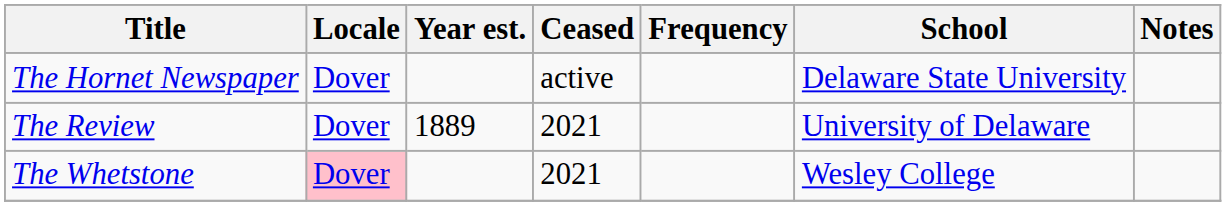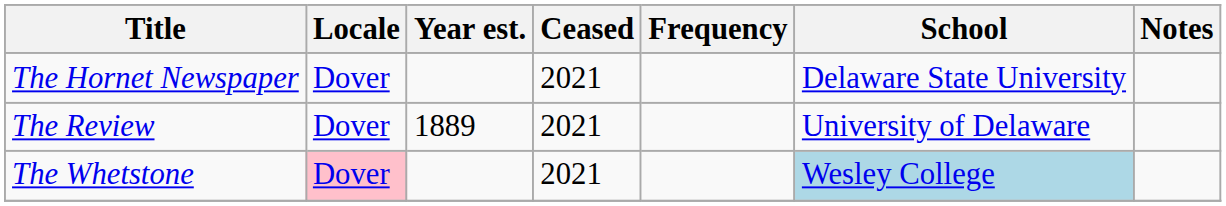 <table class="wikitable sortable">
 <tr>
 <th>Title</th>
 <th>Locale</th>
 <th>Year est.</th>
 <th>Ceased</th>
 <th>Frequency</th>
 <th>School</th>
 <th>Notes</th>
 </tr>
 <tr>
 <td><em><a href='#'>The Hornet Newspaper</a></em></td>
 <td><a href='#'>Dover</a></td>
 <td></td>
-<td>active</td>
+<td>2021</td>
 <td></td>
 <td><a href='#'>Delaware State University</a></td>
 <td></td>
 </tr>
 <tr>
 <td><em><a href='#'>The Review</a></em></td>
 <td><a href='#'>Dover</a></td>
 <td>1889</td>
 <td>2021</td>
 <td></td>
 <td><a href='#'>University of Delaware</a></td>
 <td></td>
 </tr>
 <tr>
 <td><em><a href='#'>The Whetstone</a></em></td>
 <td style="background: pink;"><a href='#'>Dover</a></td>
 <td></td>
 <td>2021</td>
 <td></td>
-<td><a href='#'>Wesley College</a></td>
+<td style="background: lightblue;"><a href='#'>Wesley College</a></td>
 <td></td>
 </tr>
 <tr>
 </tr>
 </table>
